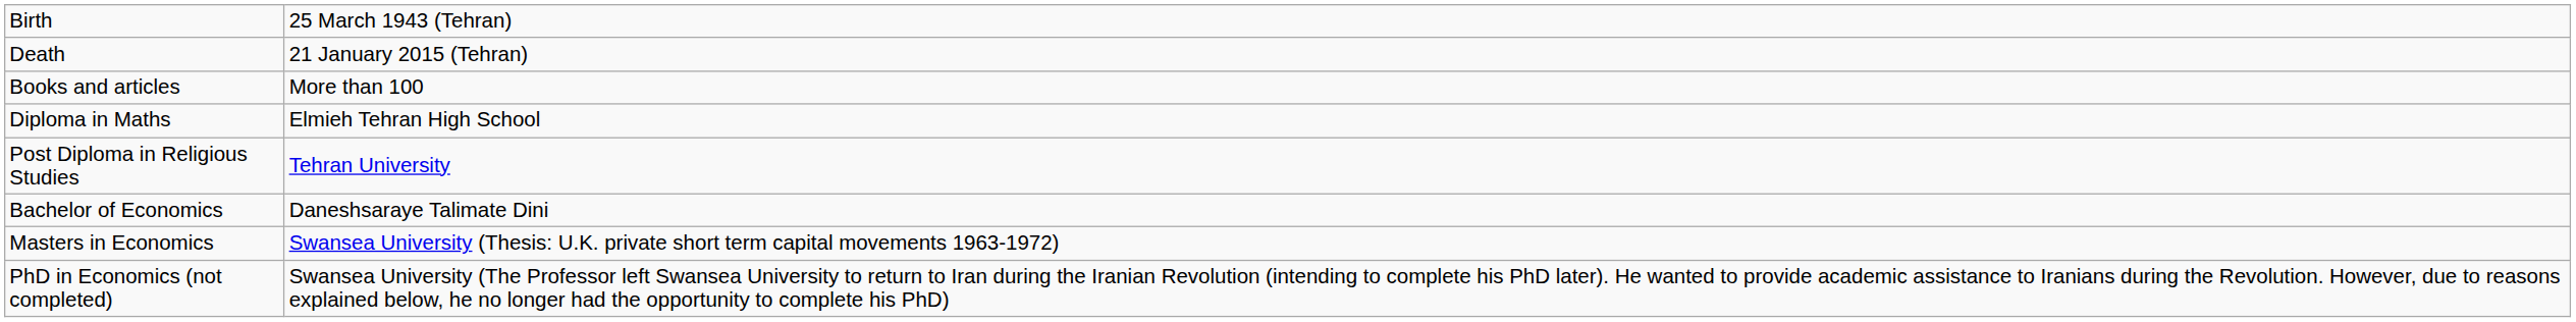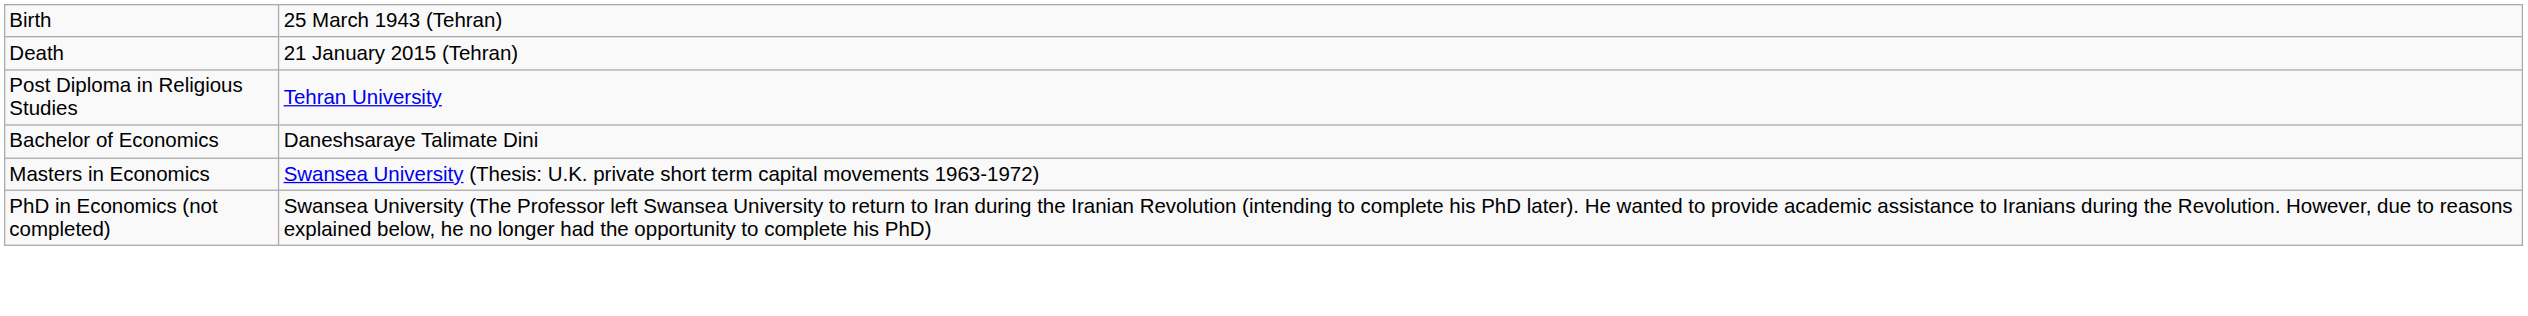 <table class="wikitable">
 <tr>
 <td>Birth</td>
 <td>25 March 1943 (Tehran)</td>
 </tr>
 <tr>
 <td>Death</td>
 <td>21 January 2015 (Tehran)</td>
-</tr>
-<tr>
-<td>Books and articles</td>
-<td>More than 100</td>
-</tr>
-<tr>
-<td>Diploma in Maths</td>
-<td>Elmieh Tehran High School</td>
 </tr>
 <tr>
 <td>Post Diploma in Religious Studies</td>
 <td><a href='#'>Tehran University</a></td>
 </tr>
 <tr>
 <td>Bachelor of Economics</td>
 <td>Daneshsaraye Talimate Dini</td>
 </tr>
 <tr>
 <td>Masters in Economics</td>
 <td><a href='#'>Swansea University</a> (Thesis: U.K. private short term capital movements 1963-1972)</td>
 </tr>
 <tr>
 <td>PhD in Economics (not completed)</td>
 <td>Swansea University (The Professor left Swansea University to return to Iran during the Iranian Revolution (intending to complete his PhD later). He wanted to provide academic assistance to Iranians during the Revolution. However, due to reasons explained below, he no longer had the opportunity to complete his PhD)</td>
 </tr>
 </table>
